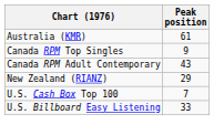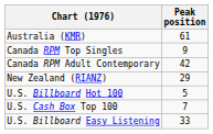 <table class="wikitable sortable">
 <tr>
 <th>Chart (1976)</th>
 <th>Peak<br>position</th>
 </tr>
 <tr>
 <td>Australia (<a href='#'>KMR</a>)</td>
 <td style="text-align:center;">61</td>
 </tr>
 <tr>
 <td>Canada <a href='#'><em>RPM</em></a> Top Singles</td>
 <td style="text-align:center;">9</td>
 </tr>
 <tr>
 <td>Canada <em>RPM</em> Adult Contemporary</td>
-<td style="text-align:center;">43</td>
+<td style="text-align:center;">42</td>
 </tr>
 <tr>
 <td>New Zealand (<a href='#'>RIANZ</a>)</td>
 <td style="text-align:center;">29</td>
+</tr>
+<tr>
+<td>U.S. <em><a href='#'>Billboard</a></em> <a href='#'>Hot 100</a></td>
+<td style="text-align:center;">5</td>
 </tr>
 <tr>
 <td>U.S. <em><a href='#'>Cash Box</a></em> Top 100</td>
 <td style="text-align:center;">7</td>
 </tr>
 <tr>
 <td>U.S. <em>Billboard</em> <a href='#'>Easy Listening</a></td>
 <td align="center">33</td>
 </tr>
 </table>
